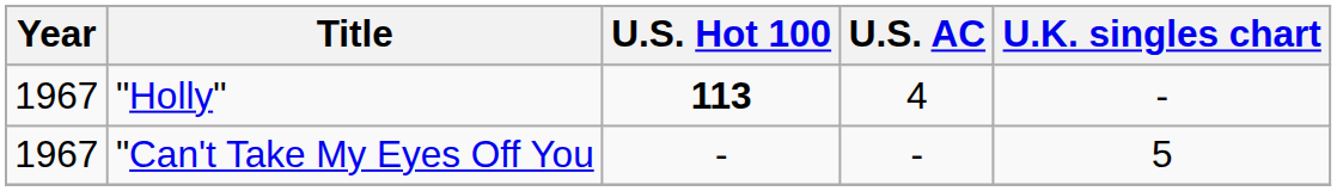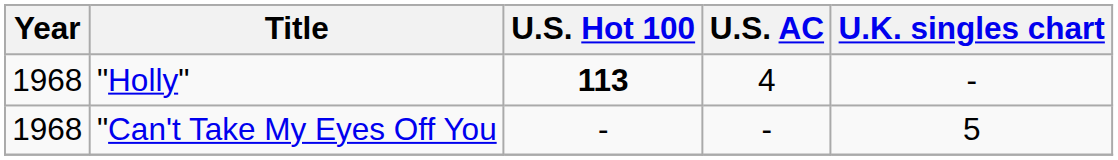 <table class="wikitable">
 <tr>
 <th>Year</th>
 <th>Title</th>
 <th>U.S. <a href='#'>Hot 100</a><br></th>
 <th>U.S. <a href='#'>AC</a><br></th>
 <th><a href='#'>U.K. singles chart</a><br></th>
 </tr>
 <tr>
-<td>1967</td>
+<td>1968</td>
 <td>"<a href='#'>Holly</a>"</td>
 <td align="center"><strong>113</strong></td>
 <td align="center">4</td>
 <td align="center">-</td>
 </tr>
 <tr>
-<td>1967</td>
+<td>1968</td>
 <td>"<a href='#'>Can't Take My Eyes Off You</a></td>
 <td align="center">-</td>
 <td align="center">-</td>
 <td align="center">5</td>
 </tr>
 <tr>
 </tr>
 </table>
